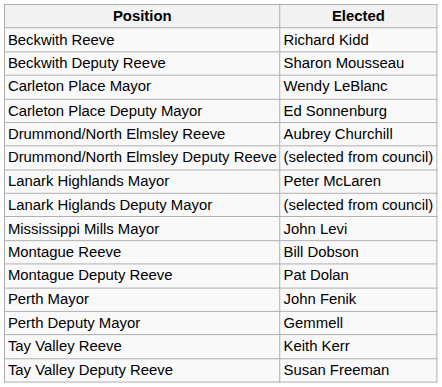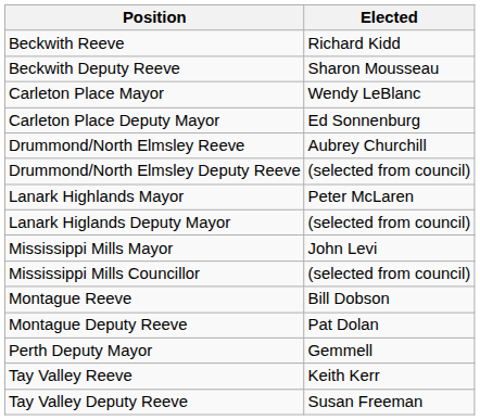 <table class="wikitable">
 <tr>
 <th>Position</th>
 <th>Elected</th>
 </tr>
 <tr>
 <td>Beckwith Reeve</td>
 <td>Richard Kidd</td>
 </tr>
 <tr>
 <td>Beckwith Deputy Reeve</td>
 <td>Sharon Mousseau</td>
 </tr>
 <tr>
 <td>Carleton Place Mayor</td>
 <td>Wendy LeBlanc</td>
 </tr>
 <tr>
 <td>Carleton Place Deputy Mayor</td>
 <td>Ed Sonnenburg</td>
 </tr>
 <tr>
 <td>Drummond/North Elmsley Reeve</td>
 <td>Aubrey Churchill</td>
 </tr>
 <tr>
 <td>Drummond/North Elmsley Deputy Reeve</td>
 <td>(selected from council)</td>
 </tr>
 <tr>
 <td>Lanark Highlands Mayor</td>
 <td>Peter McLaren</td>
 </tr>
 <tr>
 <td>Lanark Higlands Deputy Mayor</td>
 <td>(selected from council)</td>
 </tr>
 <tr>
 <td>Mississippi Mills Mayor</td>
 <td>John Levi</td>
 </tr>
 <tr>
+<td>Mississippi Mills Councillor</td>
+<td>(selected from council)</td>
+</tr>
+<tr>
 <td>Montague Reeve</td>
 <td>Bill Dobson</td>
 </tr>
 <tr>
 <td>Montague Deputy Reeve</td>
 <td>Pat Dolan</td>
-</tr>
-<tr>
-<td>Perth Mayor</td>
-<td>John Fenik</td>
 </tr>
 <tr>
 <td>Perth Deputy Mayor</td>
 <td>Gemmell</td>
 </tr>
 <tr>
 <td>Tay Valley Reeve</td>
 <td>Keith Kerr</td>
 </tr>
 <tr>
 <td>Tay Valley Deputy Reeve</td>
 <td>Susan Freeman</td>
 </tr>
 </table>
